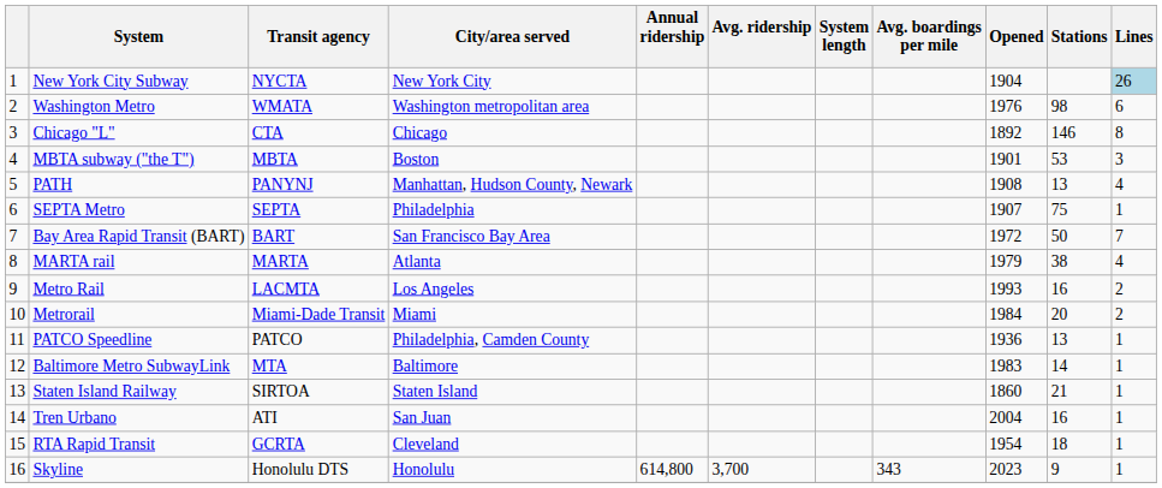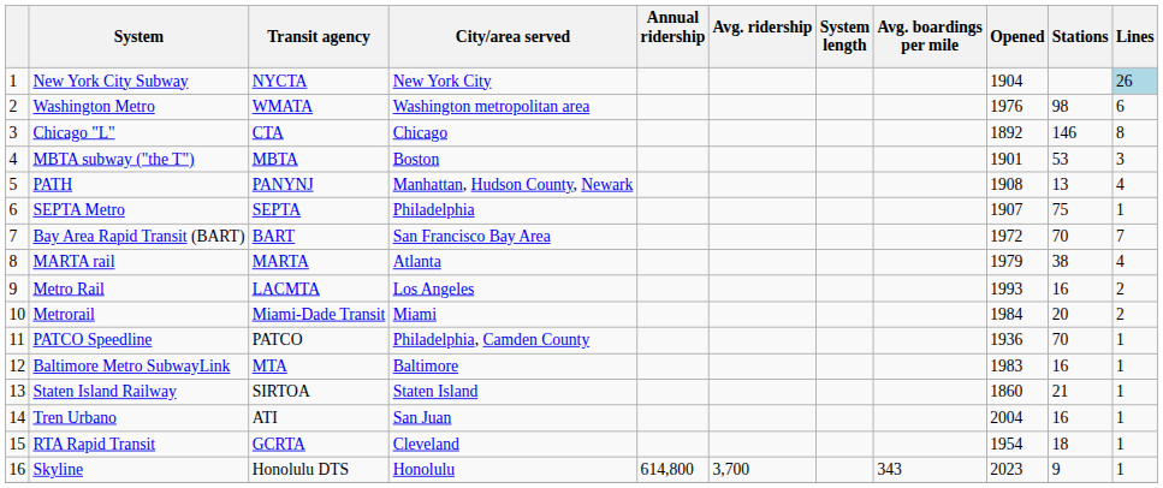 <table class="wikitable sortable sort-under-center col5right col6right col8right">
 <tr>
 <th></th>
 <th>System</th>
 <th>Transit agency</th>
 <th>City/area served</th>
 <th>Annual<br>ridership<br><br></th>
 <th>Avg. ridership<br><br></th>
 <th data-sort-type="number">System<br>length</th>
 <th data-sort-type="number">Avg. boardings<br>per mile<br></th>
 <th>Opened</th>
 <th data-sort-type="number">Stations</th>
 <th data-sort-type="number">Lines</th>
 </tr>
 <tr>
 <td>1</td>
 <td><a href='#'>New York City Subway</a></td>
 <td><a href='#'>NYCTA</a></td>
 <td><a href='#'>New York City</a></td>
 <td></td>
 <td></td>
 <td></td>
 <td></td>
 <td>1904</td>
 <td></td>
 <td style="background: lightblue;">26</td>
 </tr>
 <tr>
 <td>2</td>
 <td><a href='#'>Washington Metro</a></td>
 <td><a href='#'>WMATA</a></td>
 <td><a href='#'>Washington metropolitan area</a></td>
 <td></td>
 <td></td>
 <td></td>
 <td></td>
 <td>1976</td>
 <td>98</td>
 <td>6</td>
 </tr>
 <tr>
 <td>3</td>
 <td><a href='#'>Chicago "L"</a></td>
 <td><a href='#'>CTA</a></td>
 <td><a href='#'>Chicago</a></td>
 <td></td>
 <td></td>
 <td></td>
 <td></td>
 <td>1892</td>
 <td>146</td>
 <td>8</td>
 </tr>
 <tr>
 <td>4</td>
 <td><a href='#'>MBTA subway ("the T")</a><br></td>
 <td><a href='#'>MBTA</a></td>
 <td><a href='#'>Boston</a></td>
 <td></td>
 <td></td>
 <td></td>
 <td></td>
 <td>1901</td>
 <td>53</td>
 <td>3</td>
 </tr>
 <tr>
 <td>5</td>
 <td><a href='#'>PATH</a></td>
 <td><a href='#'>PANYNJ</a></td>
 <td><a href='#'>Manhattan</a>, <a href='#'>Hudson County</a>, <a href='#'>Newark</a></td>
 <td></td>
 <td></td>
 <td></td>
 <td></td>
 <td>1908</td>
 <td>13</td>
 <td>4</td>
 </tr>
 <tr>
 <td>6</td>
 <td><a href='#'>SEPTA Metro</a><br></td>
 <td><a href='#'>SEPTA</a></td>
 <td><a href='#'>Philadelphia</a></td>
 <td></td>
 <td></td>
 <td></td>
 <td></td>
 <td>1907</td>
 <td>75</td>
 <td>1</td>
 </tr>
 <tr>
 <td>7</td>
 <td><a href='#'>Bay Area Rapid Transit</a> (BART)</td>
 <td><a href='#'>BART</a></td>
 <td><a href='#'>San Francisco Bay Area</a></td>
 <td></td>
 <td></td>
 <td></td>
 <td></td>
 <td>1972</td>
-<td>50</td>
+<td>70</td>
 <td>7</td>
 </tr>
 <tr>
 <td>8</td>
 <td><a href='#'>MARTA rail</a></td>
 <td><a href='#'>MARTA</a></td>
 <td><a href='#'>Atlanta</a></td>
 <td></td>
 <td></td>
 <td></td>
 <td></td>
 <td>1979</td>
 <td>38</td>
 <td>4</td>
 </tr>
 <tr>
 <td>9</td>
 <td><a href='#'>Metro Rail</a><br></td>
 <td><a href='#'>LACMTA</a></td>
 <td><a href='#'>Los Angeles</a></td>
 <td></td>
 <td></td>
 <td></td>
 <td></td>
 <td>1993</td>
 <td>16</td>
 <td>2</td>
 </tr>
 <tr>
 <td>10</td>
 <td><a href='#'>Metrorail</a></td>
 <td><a href='#'>Miami-Dade Transit</a></td>
 <td><a href='#'>Miami</a></td>
 <td></td>
 <td></td>
 <td></td>
 <td></td>
 <td>1984</td>
 <td>20</td>
 <td>2</td>
 </tr>
 <tr>
 <td>11</td>
 <td><a href='#'>PATCO Speedline</a></td>
 <td>PATCO</td>
 <td><a href='#'>Philadelphia</a>, <a href='#'>Camden County</a></td>
 <td></td>
 <td></td>
 <td></td>
 <td></td>
 <td>1936</td>
-<td>13</td>
+<td>70</td>
 <td>1</td>
 </tr>
 <tr>
 <td>12</td>
 <td><a href='#'>Baltimore Metro SubwayLink</a></td>
 <td><a href='#'>MTA</a></td>
 <td><a href='#'>Baltimore</a></td>
 <td></td>
 <td></td>
 <td></td>
 <td></td>
 <td>1983</td>
-<td>14</td>
+<td>16</td>
 <td>1</td>
 </tr>
 <tr>
 <td>13</td>
 <td><a href='#'>Staten Island Railway</a></td>
 <td>SIRTOA</td>
 <td><a href='#'>Staten Island</a></td>
 <td></td>
 <td></td>
 <td></td>
 <td></td>
 <td>1860</td>
 <td>21</td>
 <td>1</td>
 </tr>
 <tr>
 <td>14</td>
 <td><a href='#'>Tren Urbano</a></td>
 <td>ATI</td>
 <td><a href='#'>San Juan</a></td>
 <td></td>
 <td></td>
 <td></td>
 <td></td>
 <td>2004</td>
 <td>16</td>
 <td>1</td>
 </tr>
 <tr>
 <td>15</td>
 <td><a href='#'>RTA Rapid Transit</a><br></td>
 <td><a href='#'>GCRTA</a></td>
 <td><a href='#'>Cleveland</a></td>
 <td></td>
 <td></td>
 <td></td>
 <td></td>
 <td>1954</td>
 <td>18</td>
 <td>1</td>
 </tr>
 <tr>
 <td>16</td>
 <td><a href='#'>Skyline</a></td>
 <td>Honolulu DTS</td>
 <td><a href='#'>Honolulu</a></td>
 <td>614,800</td>
 <td>3,700</td>
 <td></td>
 <td>343</td>
 <td>2023</td>
 <td>9</td>
 <td>1</td>
 </tr>
 <tr>
 </tr>
 </table>
